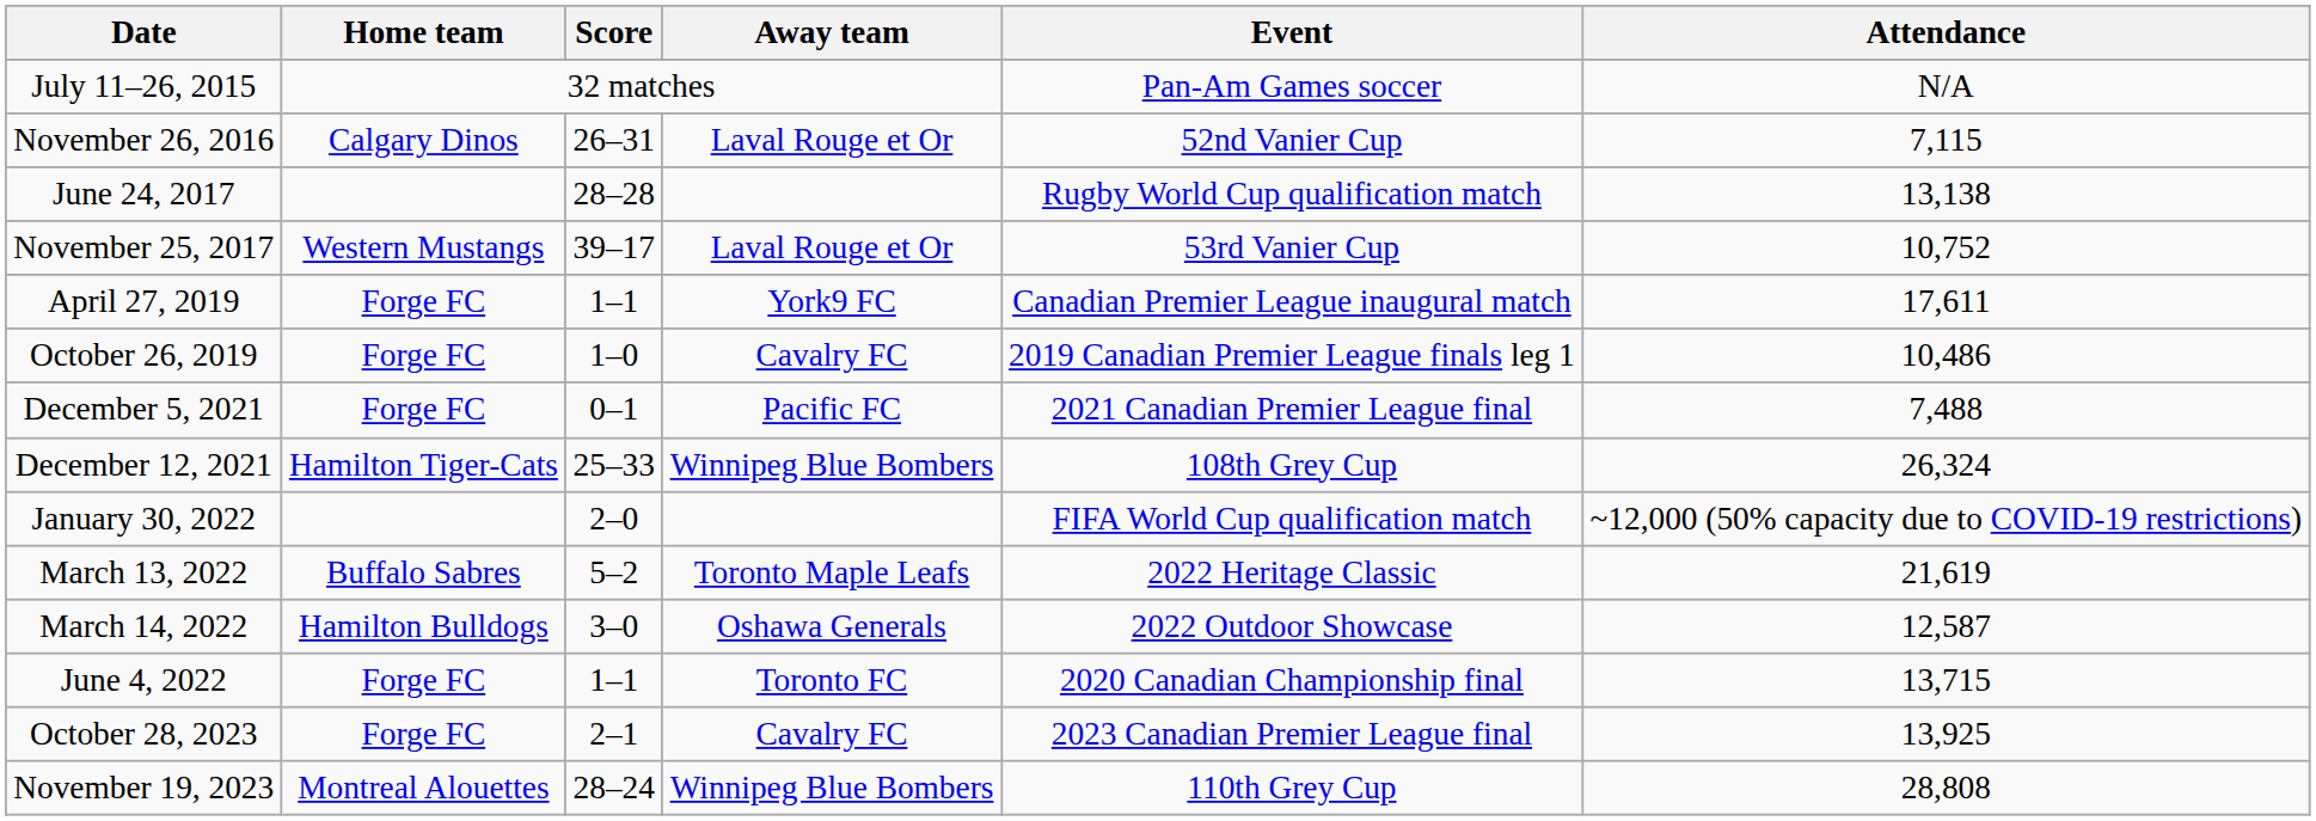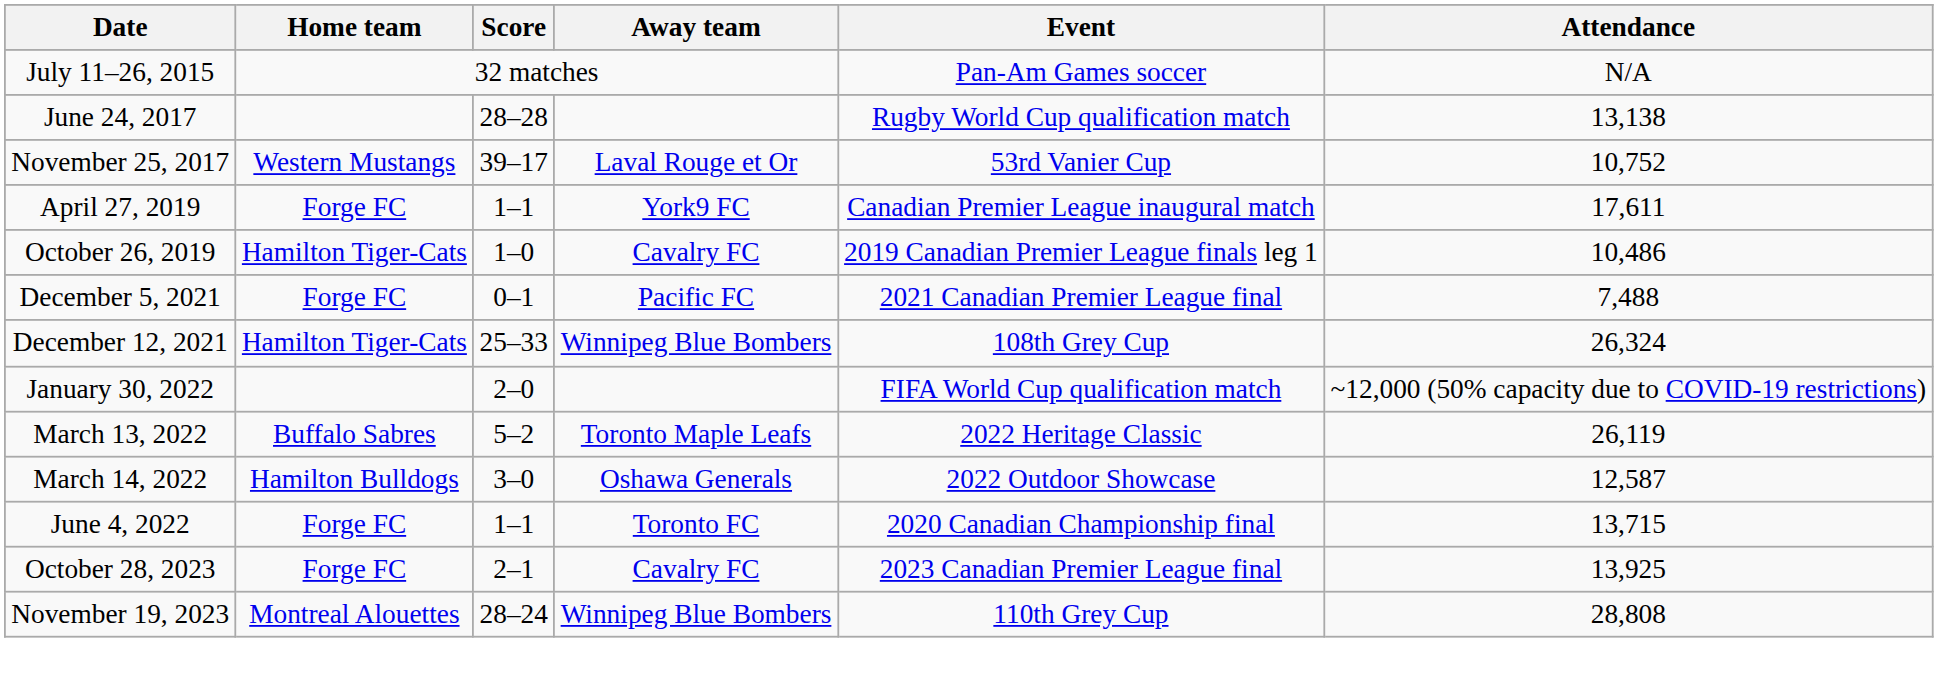 <table class="wikitable" style="font-size: 95%;text-align: center;">
 <tr>
 <th>Date</th>
 <th>Home team</th>
 <th>Score</th>
 <th>Away team</th>
 <th>Event</th>
 <th>Attendance</th>
 </tr>
 <tr>
 <td>July 11–26, 2015</td>
 <td colspan="3">32 matches</td>
 <td><a href='#'>Pan-Am Games soccer</a></td>
 <td>N/A</td>
-</tr>
-<tr>
-<td>November 26, 2016</td>
-<td><a href='#'>Calgary Dinos</a></td>
-<td>26–31</td>
-<td><a href='#'>Laval Rouge et Or</a></td>
-<td><a href='#'>52nd Vanier Cup</a></td>
-<td>7,115</td>
 </tr>
 <tr>
 <td>June 24, 2017</td>
 <td></td>
 <td>28–28</td>
 <td></td>
 <td><a href='#'>Rugby World Cup qualification match</a></td>
 <td>13,138</td>
 </tr>
 <tr>
 <td>November 25, 2017</td>
 <td><a href='#'>Western Mustangs</a></td>
 <td>39–17</td>
 <td><a href='#'>Laval Rouge et Or</a></td>
 <td><a href='#'>53rd Vanier Cup</a></td>
 <td>10,752</td>
 </tr>
 <tr>
 <td>April 27, 2019</td>
 <td><a href='#'>Forge FC</a></td>
 <td>1–1</td>
 <td><a href='#'>York9 FC</a></td>
 <td><a href='#'>Canadian Premier League inaugural match</a></td>
 <td>17,611</td>
 </tr>
 <tr>
 <td>October 26, 2019</td>
-<td><a href='#'>Forge FC</a></td>
+<td><a href='#'>Hamilton Tiger-Cats</a></td>
 <td>1–0</td>
 <td><a href='#'>Cavalry FC</a></td>
 <td><a href='#'>2019 Canadian Premier League finals</a> leg 1</td>
 <td>10,486</td>
 </tr>
 <tr>
 <td>December 5, 2021</td>
 <td><a href='#'>Forge FC</a></td>
 <td>0–1</td>
 <td><a href='#'>Pacific FC</a></td>
 <td><a href='#'>2021 Canadian Premier League final</a></td>
 <td>7,488</td>
 </tr>
 <tr>
 <td>December 12, 2021</td>
 <td><a href='#'>Hamilton Tiger-Cats</a></td>
 <td>25–33</td>
 <td><a href='#'>Winnipeg Blue Bombers</a></td>
 <td><a href='#'>108th Grey Cup</a></td>
 <td>26,324</td>
 </tr>
 <tr>
 <td>January 30, 2022</td>
 <td></td>
 <td>2–0</td>
 <td></td>
 <td><a href='#'>FIFA World Cup qualification match</a></td>
 <td>~12,000 (50% capacity due to <a href='#'>COVID-19 restrictions</a>)</td>
 </tr>
 <tr>
 <td>March 13, 2022</td>
 <td><a href='#'>Buffalo Sabres</a></td>
 <td>5–2</td>
 <td><a href='#'>Toronto Maple Leafs</a></td>
 <td><a href='#'>2022 Heritage Classic</a></td>
-<td>21,619</td>
+<td>26,119</td>
 </tr>
 <tr>
 <td>March 14, 2022</td>
 <td><a href='#'>Hamilton Bulldogs</a></td>
 <td>3–0</td>
 <td><a href='#'>Oshawa Generals</a></td>
 <td><a href='#'>2022 Outdoor Showcase</a></td>
 <td>12,587</td>
 </tr>
 <tr>
 <td>June 4, 2022</td>
 <td><a href='#'>Forge FC</a></td>
 <td>1–1 </td>
 <td><a href='#'>Toronto FC</a></td>
 <td><a href='#'>2020 Canadian Championship final</a></td>
 <td>13,715</td>
 </tr>
 <tr>
 <td>October 28, 2023</td>
 <td><a href='#'>Forge FC</a></td>
 <td>2–1 </td>
 <td><a href='#'>Cavalry FC</a></td>
 <td><a href='#'>2023 Canadian Premier League final</a></td>
 <td>13,925</td>
 </tr>
 <tr>
 <td>November 19, 2023</td>
 <td><a href='#'>Montreal Alouettes</a></td>
 <td>28–24</td>
 <td><a href='#'>Winnipeg Blue Bombers</a></td>
 <td><a href='#'>110th Grey Cup</a></td>
 <td>28,808</td>
 </tr>
 </table>
